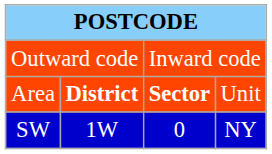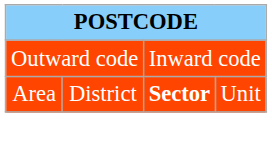 <table class="wikitable" style="text-align: center; margin: 0 auto;">
 <tr>
 <th style="background:#87cefa; color: black;" colspan=4>POSTCODE</th>
 </tr>
 <tr style="background:#ff4500; color: white;">
 <td colspan=2>Outward code</td>
 <td colspan=2>Inward code</td>
 </tr>
 <tr style="background:#ff4500; color: white;">
 <td>Area</td>
-<td><strong>District</strong></td>
+<td>District</td>
 <td><strong>Sector</strong></td>
 <td>Unit</td>
 </tr>
-<tr style="background:#0000cd; color: white;">
-<td>SW</td>
-<td>1W</td>
-<td>0</td>
-<td>NY</td>
-</tr>
 </table>
